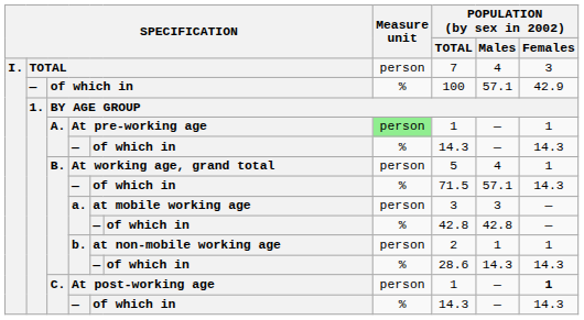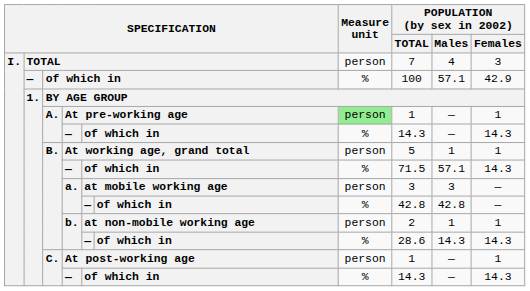 <table class="wikitable" style="font-size:85%; text-align:center">
 <tr>
 <th rowspan="2" colspan="6">SPECIFICATION</th>
 <th rowspan="2">Measure<br> unit</th>
 <th colspan="3" rowspan="1">POPULATION<br> (by sex in 2002)</th>
 </tr>
 <tr>
 <th>TOTAL</th>
 <th>Males</th>
 <th>Females</th>
 </tr>
 <tr>
 <th style="text-align:left" valign="top" rowspan="13">I.</th>
 <th style="text-align:left" colspan="5">TOTAL</th>
 <td>person</td>
 <td>7</td>
 <td>4</td>
 <td>3</td>
 </tr>
 <tr>
 <th style="text-align:left" valign="top">—</th>
 <th style="text-align:left" colspan="4">of which in</th>
 <td>%</td>
 <td>100</td>
 <td>57.1</td>
 <td>42.9</td>
 </tr>
 <tr>
 <th style="text-align:left" valign="top" rowspan="11">1.</th>
 <th style="text-align:left" colspan="19">BY AGE GROUP</th>
 </tr>
 <tr>
 <th style="text-align:left" valign="top" rowspan="2">A.</th>
 <th style="text-align:left" colspan="3">At pre-working age</th>
 <td style="background: lightgreen;">person</td>
 <td>1</td>
 <td>—</td>
 <td>1</td>
 </tr>
 <tr>
 <th style="text-align:left" valign="top">—</th>
 <th style="text-align:left" valign="top" colspan="2">of which in</th>
 <td>%</td>
 <td>14.3</td>
 <td>—</td>
 <td>14.3</td>
 </tr>
 <tr>
 <th style="text-align:left" valign="top" rowspan="6">B.</th>
 <th style="text-align:left" colspan="3">At working age, grand total</th>
 <td>person</td>
 <td>5</td>
-<td>4</td>
+<td>1</td>
 <td>1</td>
 </tr>
 <tr>
 <th style="text-align:left" valign="top">—</th>
 <th style="text-align:left" valign="top" colspan="2">of which in</th>
 <td>%</td>
 <td>71.5</td>
 <td>57.1</td>
 <td>14.3</td>
 </tr>
 <tr>
 <th style="text-align:left" valign="top" rowspan="2">a.</th>
 <th style="text-align:left" colspan="2">at mobile working age</th>
 <td>person</td>
 <td>3</td>
 <td>3</td>
 <td>—</td>
 </tr>
 <tr>
 <th style="text-align:left" valign="top">—</th>
 <th style="text-align:left" valign="top" colspan="1">of which in                        </th>
 <td>%</td>
 <td>42.8</td>
 <td>42.8</td>
 <td>—</td>
 </tr>
 <tr>
 <th style="text-align:left" valign="top" rowspan="2">b.</th>
 <th style="text-align:left" colspan="2">at non-mobile working age</th>
 <td>person</td>
 <td>2</td>
 <td>1</td>
 <td>1</td>
 </tr>
 <tr>
 <th style="text-align:left" valign="top">—</th>
 <th style="text-align:left" valign="top" colspan="1">of which in                        </th>
 <td>%</td>
 <td>28.6</td>
 <td>14.3</td>
 <td>14.3</td>
 </tr>
 <tr>
 <th style="text-align:left" valign="top" rowspan="2">C.</th>
 <th style="text-align:left" colspan="3">At post-working age</th>
 <td>person</td>
 <td>1</td>
 <td>—</td>
-<td><strong>1</strong></td>
+<td>1</td>
 </tr>
 <tr>
 <th style="text-align:left" valign="top">—</th>
 <th style="text-align:left" valign="top" colspan="2">of which in</th>
 <td>%</td>
 <td>14.3</td>
 <td>—</td>
 <td>14.3</td>
 </tr>
 </table>
